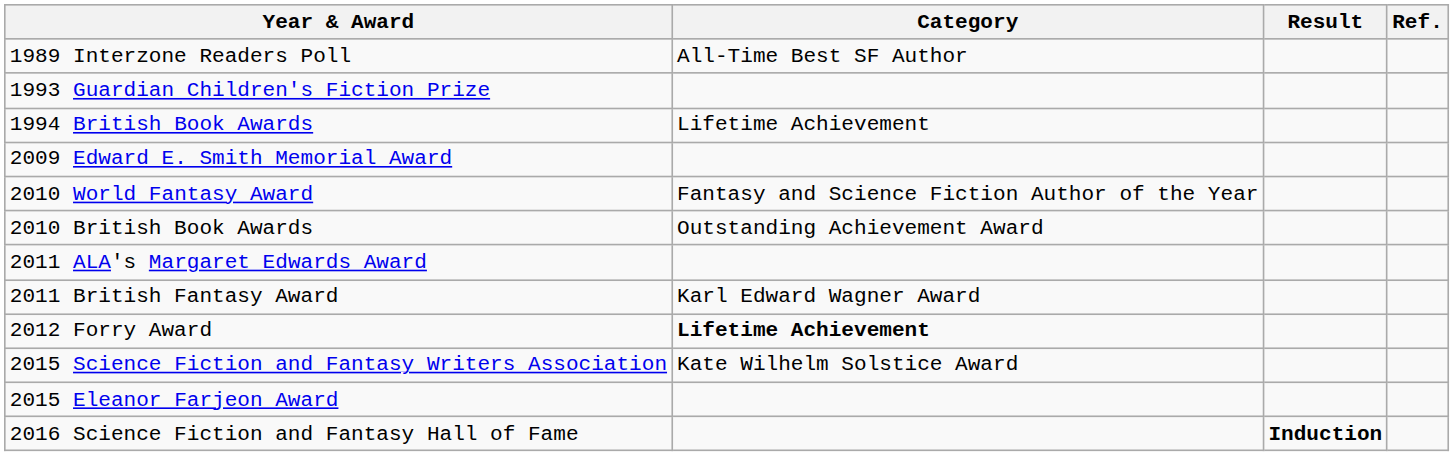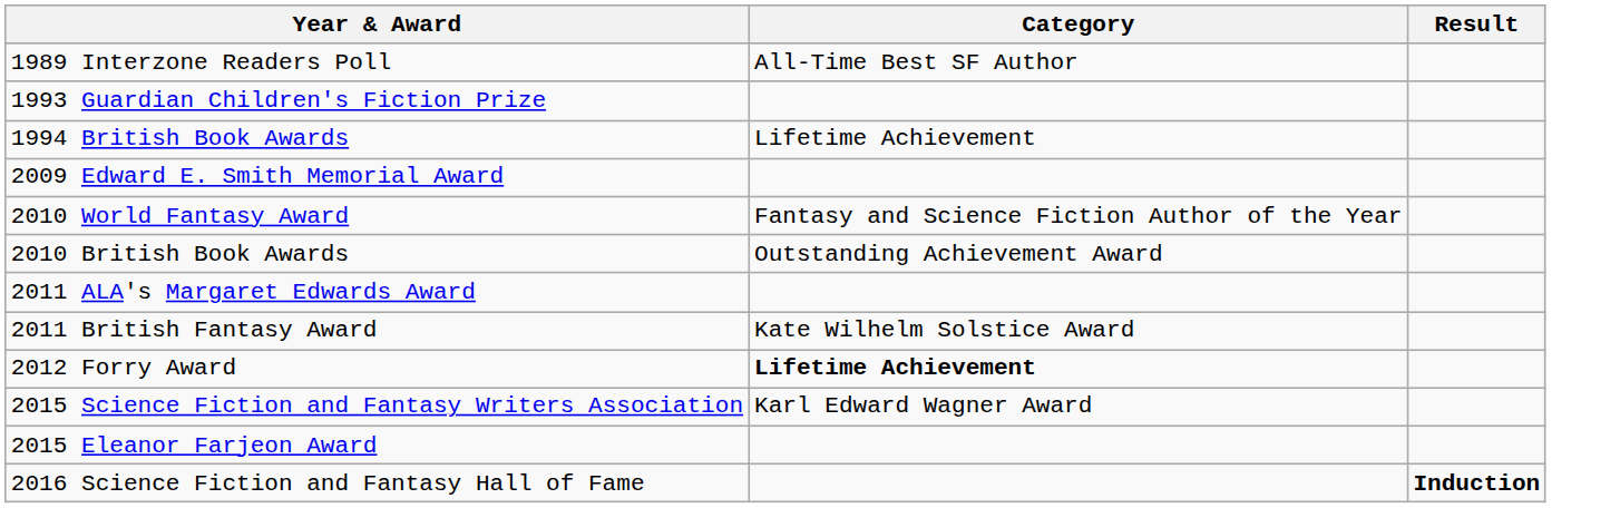 <table class="wikitable">
 <tr>
 <th>Year & Award</th>
 <th>Category</th>
 <th>Result</th>
-<th>Ref.</th>
 </tr>
 <tr>
 <td>1989 Interzone Readers Poll</td>
 <td>All-Time Best SF Author</td>
 <td></td>
-<td></td>
 </tr>
 <tr>
 <td>1993 <a href='#'>Guardian Children's Fiction Prize</a></td>
-<td></td>
 <td></td>
 <td></td>
 </tr>
 <tr>
 <td>1994 <a href='#'>British Book Awards</a></td>
 <td>Lifetime Achievement</td>
 <td></td>
-<td></td>
 </tr>
 <tr>
 <td>2009 <a href='#'>Edward E. Smith Memorial Award</a></td>
-<td></td>
 <td></td>
 <td></td>
 </tr>
 <tr>
 <td>2010 <a href='#'>World Fantasy Award</a></td>
 <td>Fantasy and Science Fiction Author of the Year</td>
 <td></td>
-<td></td>
 </tr>
 <tr>
 <td>2010 British Book Awards</td>
 <td>Outstanding Achievement Award</td>
-<td></td>
 <td></td>
 </tr>
 <tr>
 <td>2011 <a href='#'>ALA</a>'s <a href='#'>Margaret Edwards Award</a></td>
 <td></td>
 <td></td>
-<td></td>
 </tr>
 <tr>
 <td>2011 British Fantasy Award</td>
-<td>Karl Edward Wagner Award</td>
-<td></td>
+<td>Kate Wilhelm Solstice Award</td>
 <td></td>
 </tr>
 <tr>
 <td>2012 Forry Award</td>
 <td><strong>Lifetime Achievement</strong></td>
 <td></td>
-<td></td>
 </tr>
 <tr>
 <td>2015 <a href='#'>Science Fiction and Fantasy Writers Association</a></td>
-<td>Kate Wilhelm Solstice Award</td>
-<td></td>
+<td>Karl Edward Wagner Award</td>
 <td></td>
 </tr>
 <tr>
 <td>2015 <a href='#'>Eleanor Farjeon Award</a></td>
-<td></td>
 <td></td>
 <td></td>
 </tr>
 <tr>
 <td>2016 Science Fiction and Fantasy Hall of Fame</td>
 <td></td>
 <td><strong>Induction</strong></td>
-<td></td>
 </tr>
 </table>
